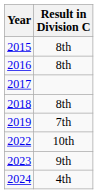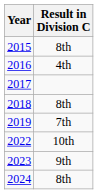 <table class="wikitable" style="text-align:center">
 <tr>
 <th>Year</th>
 <th>Result in<br>Division C</th>
 </tr>
 <tr>
 <td><a href='#'>2015</a></td>
 <td>8th</td>
 </tr>
 <tr>
 <td><a href='#'>2016</a></td>
-<td>8th</td>
+<td>4th</td>
 </tr>
 <tr>
 <td><a href='#'>2017</a></td>
 <td></td>
 </tr>
 <tr>
 <td><a href='#'>2018</a></td>
 <td>8th</td>
 </tr>
 <tr>
 <td><a href='#'>2019</a></td>
 <td>7th</td>
 </tr>
 <tr>
 <td><a href='#'>2022</a></td>
 <td>10th</td>
 </tr>
 <tr>
 <td><a href='#'>2023</a></td>
 <td>9th</td>
 </tr>
 <tr>
 <td><a href='#'>2024</a></td>
-<td>4th</td>
+<td>8th</td>
 </tr>
 </table>
